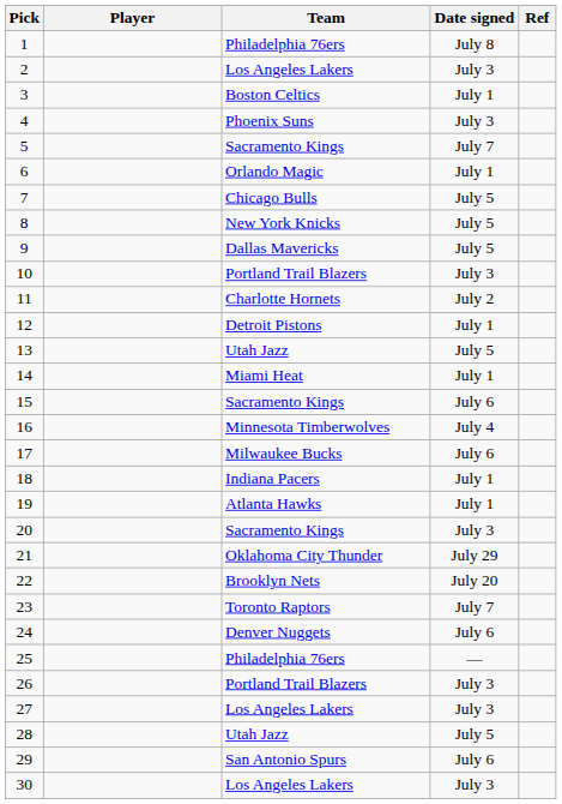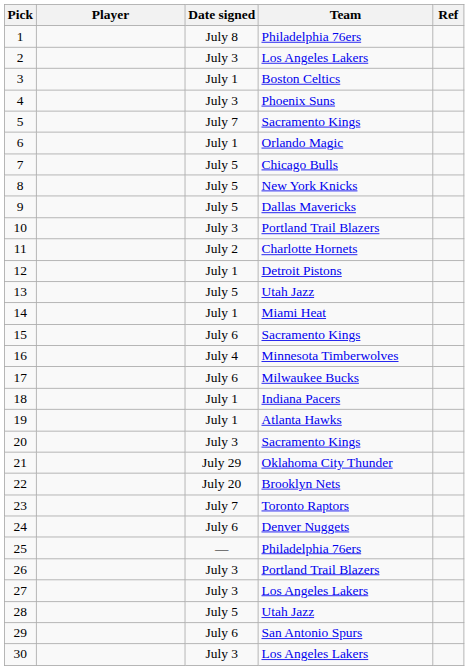 <table class="wikitable sortable" style="text-align:left">
 <tr>
 <th style="width:30px">Pick</th>
 <th style="width:170px">Player</th>
+<th style="width:80px">Date signed</th>
 <th style="width:200px">Team</th>
-<th style="width:80px">Date signed</th>
 <th class="unsortable" style="width:30px">Ref</th>
 </tr>
 <tr>
 <td align=center>1</td>
 <td></td>
+<td align=center>July 8</td>
 <td><a href='#'>Philadelphia 76ers</a></td>
-<td align=center>July 8</td>
 <td align=center></td>
 </tr>
 <tr>
 <td align=center>2</td>
 <td></td>
+<td align=center>July 3</td>
 <td><a href='#'>Los Angeles Lakers</a></td>
-<td align=center>July 3</td>
 <td align=center></td>
 </tr>
 <tr>
 <td align=center>3</td>
 <td></td>
+<td align=center>July 1</td>
 <td><a href='#'>Boston Celtics</a></td>
-<td align=center>July 1</td>
 <td align=center></td>
 </tr>
 <tr>
 <td align=center>4</td>
 <td></td>
+<td align=center>July 3</td>
 <td><a href='#'>Phoenix Suns</a></td>
-<td align=center>July 3</td>
 <td align=center></td>
 </tr>
 <tr>
 <td align=center>5</td>
 <td></td>
+<td align=center>July 7</td>
 <td><a href='#'>Sacramento Kings</a></td>
-<td align=center>July 7</td>
 <td align=center></td>
 </tr>
 <tr>
 <td align=center>6</td>
 <td></td>
+<td align=center>July 1</td>
 <td><a href='#'>Orlando Magic</a></td>
-<td align=center>July 1</td>
 <td align=center></td>
 </tr>
 <tr>
 <td align=center>7</td>
 <td></td>
+<td align=center>July 5</td>
 <td><a href='#'>Chicago Bulls</a></td>
-<td align=center>July 5</td>
 <td align=center></td>
 </tr>
 <tr>
 <td align=center>8</td>
 <td></td>
+<td align=center>July 5</td>
 <td><a href='#'>New York Knicks</a></td>
-<td align=center>July 5</td>
 <td align=center></td>
 </tr>
 <tr>
 <td align=center>9</td>
 <td></td>
+<td align=center>July 5</td>
 <td><a href='#'>Dallas Mavericks</a></td>
-<td align=center>July 5</td>
 <td align=center></td>
 </tr>
 <tr>
 <td align=center>10</td>
 <td></td>
+<td align=center>July 3</td>
 <td><a href='#'>Portland Trail Blazers</a></td>
-<td align=center>July 3</td>
 <td align=center></td>
 </tr>
 <tr>
 <td align=center>11</td>
 <td></td>
+<td align=center>July 2</td>
 <td><a href='#'>Charlotte Hornets</a></td>
-<td align=center>July 2</td>
 <td align=center></td>
 </tr>
 <tr>
 <td align=center>12</td>
 <td></td>
+<td align=center>July 1</td>
 <td><a href='#'>Detroit Pistons</a></td>
-<td align=center>July 1</td>
 <td align=center></td>
 </tr>
 <tr>
 <td align=center>13</td>
 <td></td>
+<td align=center>July 5</td>
 <td><a href='#'>Utah Jazz</a></td>
-<td align=center>July 5</td>
 <td align=center></td>
 </tr>
 <tr>
 <td align=center>14</td>
 <td></td>
+<td align=center>July 1</td>
 <td><a href='#'>Miami Heat</a></td>
-<td align=center>July 1</td>
 <td align=center></td>
 </tr>
 <tr>
 <td align=center>15</td>
 <td></td>
+<td align=center>July 6</td>
 <td><a href='#'>Sacramento Kings</a></td>
-<td align=center>July 6</td>
 <td align=center></td>
 </tr>
 <tr>
 <td align=center>16</td>
 <td></td>
+<td align=center>July 4</td>
 <td><a href='#'>Minnesota Timberwolves</a></td>
-<td align=center>July 4</td>
 <td align=center></td>
 </tr>
 <tr>
 <td align=center>17</td>
 <td></td>
+<td align=center>July 6</td>
 <td><a href='#'>Milwaukee Bucks</a></td>
-<td align=center>July 6</td>
 <td align=center></td>
 </tr>
 <tr>
 <td align=center>18</td>
 <td></td>
+<td align=center>July 1</td>
 <td><a href='#'>Indiana Pacers</a></td>
-<td align=center>July 1</td>
 <td align=center></td>
 </tr>
 <tr>
 <td align=center>19</td>
 <td></td>
+<td align=center>July 1</td>
 <td><a href='#'>Atlanta Hawks</a></td>
-<td align=center>July 1</td>
 <td align=center></td>
 </tr>
 <tr>
 <td align=center>20</td>
 <td></td>
+<td align=center>July 3</td>
 <td><a href='#'>Sacramento Kings</a></td>
-<td align=center>July 3</td>
 <td align=center></td>
 </tr>
 <tr>
 <td align=center>21</td>
 <td></td>
+<td align=center>July 29</td>
 <td><a href='#'>Oklahoma City Thunder</a></td>
-<td align=center>July 29</td>
 <td align=center></td>
 </tr>
 <tr>
 <td align=center>22</td>
 <td></td>
+<td align=center>July 20</td>
 <td><a href='#'>Brooklyn Nets</a></td>
-<td align=center>July 20</td>
 <td align=center></td>
 </tr>
 <tr>
 <td align=center>23</td>
 <td></td>
+<td align=center>July 7</td>
 <td><a href='#'>Toronto Raptors</a></td>
-<td align=center>July 7</td>
 <td align=center></td>
 </tr>
 <tr>
 <td align=center>24</td>
 <td></td>
+<td align=center>July 6</td>
 <td><a href='#'>Denver Nuggets</a></td>
-<td align=center>July 6</td>
 <td align=center></td>
 </tr>
 <tr>
 <td align=center>25</td>
 <td></td>
+<td align=center>—</td>
 <td><a href='#'>Philadelphia 76ers</a></td>
-<td align=center>—</td>
 <td align=center></td>
 </tr>
 <tr>
 <td align=center>26</td>
 <td></td>
+<td align=center>July 3</td>
 <td><a href='#'>Portland Trail Blazers</a></td>
-<td align=center>July 3</td>
 <td align=center></td>
 </tr>
 <tr>
 <td align=center>27</td>
 <td></td>
+<td align=center>July 3</td>
 <td><a href='#'>Los Angeles Lakers</a></td>
-<td align=center>July 3</td>
 <td align=center></td>
 </tr>
 <tr>
 <td align=center>28</td>
 <td></td>
+<td align=center>July 5</td>
 <td><a href='#'>Utah Jazz</a></td>
-<td align=center>July 5</td>
 <td align=center></td>
 </tr>
 <tr>
 <td align=center>29</td>
 <td></td>
+<td align=center>July 6</td>
 <td><a href='#'>San Antonio Spurs</a></td>
-<td align=center>July 6</td>
 <td align=center></td>
 </tr>
 <tr>
 <td align=center>30</td>
 <td></td>
+<td align=center>July 3</td>
 <td><a href='#'>Los Angeles Lakers</a></td>
-<td align=center>July 3</td>
 <td align=center></td>
 </tr>
 </table>
